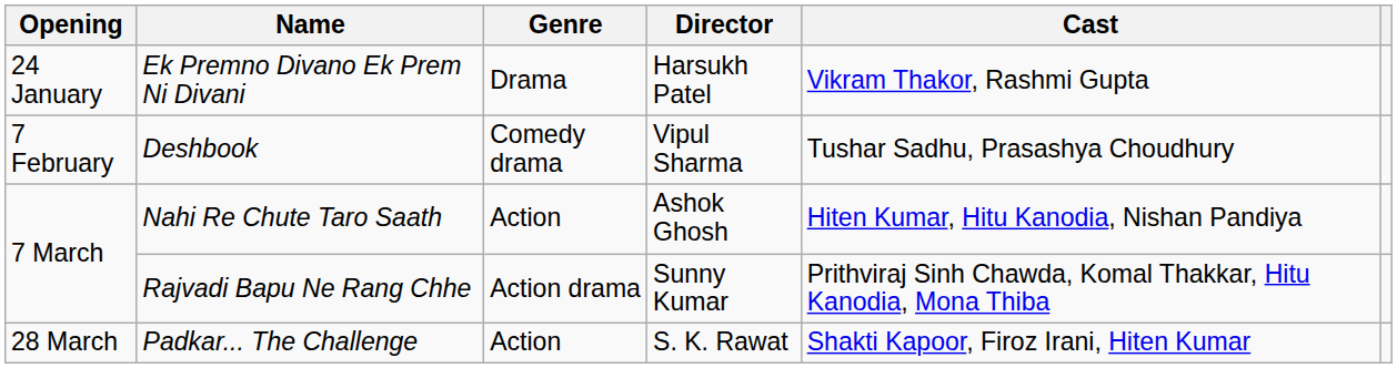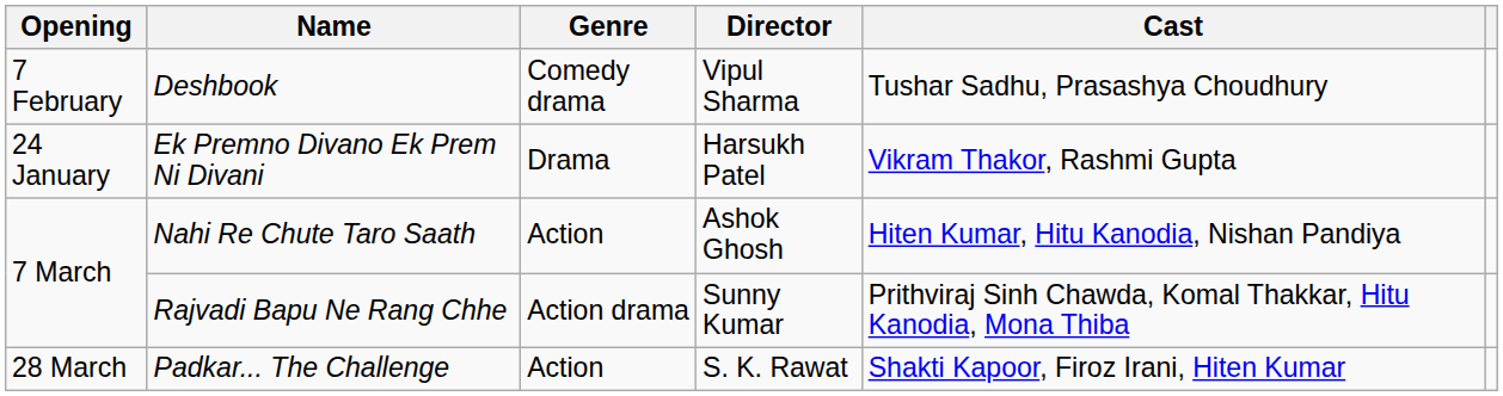 <table class="wikitable sortable">
 <tr>
 <th>Opening</th>
 <th>Name</th>
 <th>Genre</th>
 <th>Director</th>
 <th>Cast</th>
 <th></th>
 </tr>
 <tr>
+<td>7 February</td>
+<td><em>Deshbook</em></td>
+<td>Comedy drama</td>
+<td>Vipul Sharma</td>
+<td>Tushar Sadhu, Prasashya Choudhury</td>
+<td></td>
+</tr>
+<tr>
 <td>24 January</td>
 <td><em>Ek Premno Divano Ek Prem Ni Divani</em></td>
 <td>Drama</td>
 <td>Harsukh Patel</td>
 <td><a href='#'>Vikram Thakor</a>, Rashmi Gupta</td>
-<td></td>
-</tr>
-<tr>
-<td>7 February</td>
-<td><em>Deshbook</em></td>
-<td>Comedy drama</td>
-<td>Vipul Sharma</td>
-<td>Tushar Sadhu, Prasashya Choudhury</td>
 <td></td>
 </tr>
 <tr>
 <td rowspan="2">7 March</td>
 <td><em>Nahi Re Chute Taro Saath</em></td>
 <td>Action</td>
 <td>Ashok Ghosh</td>
 <td><a href='#'>Hiten Kumar</a>, <a href='#'>Hitu Kanodia</a>, Nishan Pandiya</td>
 <td></td>
 </tr>
 <tr>
 <td><em>Rajvadi Bapu Ne Rang Chhe</em></td>
 <td>Action drama</td>
 <td>Sunny Kumar</td>
 <td>Prithviraj Sinh Chawda, Komal Thakkar, <a href='#'>Hitu Kanodia</a>, <a href='#'>Mona Thiba</a></td>
 <td></td>
 </tr>
 <tr>
 <td>28 March</td>
 <td><em>Padkar... The Challenge</em></td>
 <td>Action</td>
 <td>S. K. Rawat</td>
 <td><a href='#'>Shakti Kapoor</a>, Firoz Irani, <a href='#'>Hiten Kumar</a></td>
 <td></td>
 </tr>
 </table>
